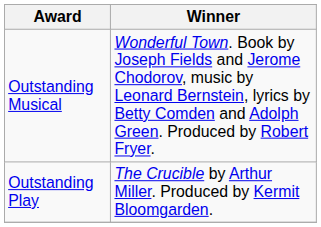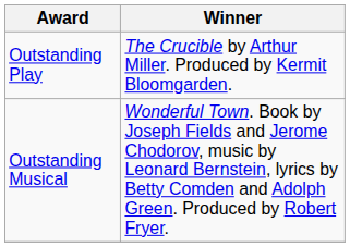 <table class="wikitable">
 <tr>
 <th width="100"><strong>Award</strong></th>
 <th width="200"><strong>Winner</strong></th>
 </tr>
 <tr>
+<td><a href='#'>Outstanding Play</a></td>
+<td><em><a href='#'>The Crucible</a></em> by <a href='#'>Arthur Miller</a>. Produced by <a href='#'>Kermit Bloomgarden</a>.</td>
+</tr>
+<tr>
 <td><a href='#'>Outstanding Musical</a></td>
 <td><em><a href='#'>Wonderful Town</a></em>. Book by <a href='#'>Joseph Fields</a> and <a href='#'>Jerome Chodorov</a>, music by <a href='#'>Leonard Bernstein</a>, lyrics by <a href='#'>Betty Comden</a> and <a href='#'>Adolph Green</a>. Produced by <a href='#'>Robert Fryer</a>.</td>
 </tr>
 <tr>
-<td><a href='#'>Outstanding Play</a></td>
-<td><em><a href='#'>The Crucible</a></em> by <a href='#'>Arthur Miller</a>. Produced by <a href='#'>Kermit Bloomgarden</a>.</td>
-</tr>
-<tr>
 </tr>
 </table>
